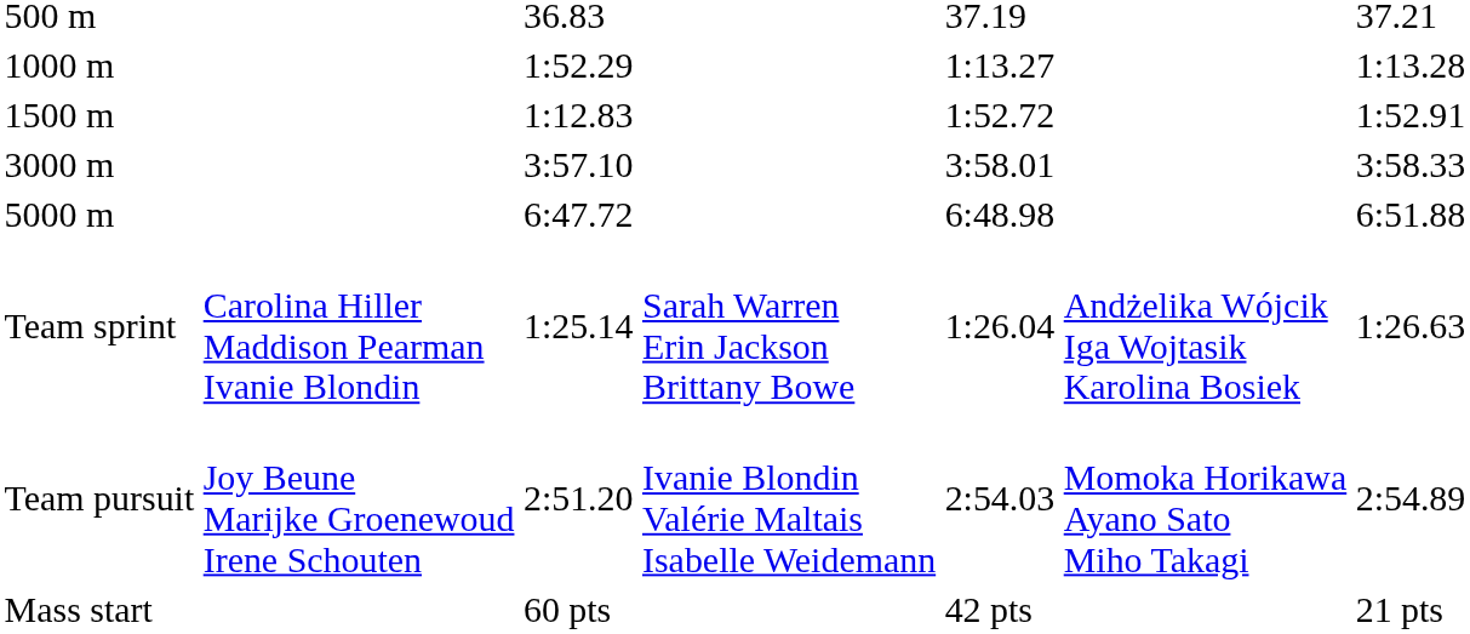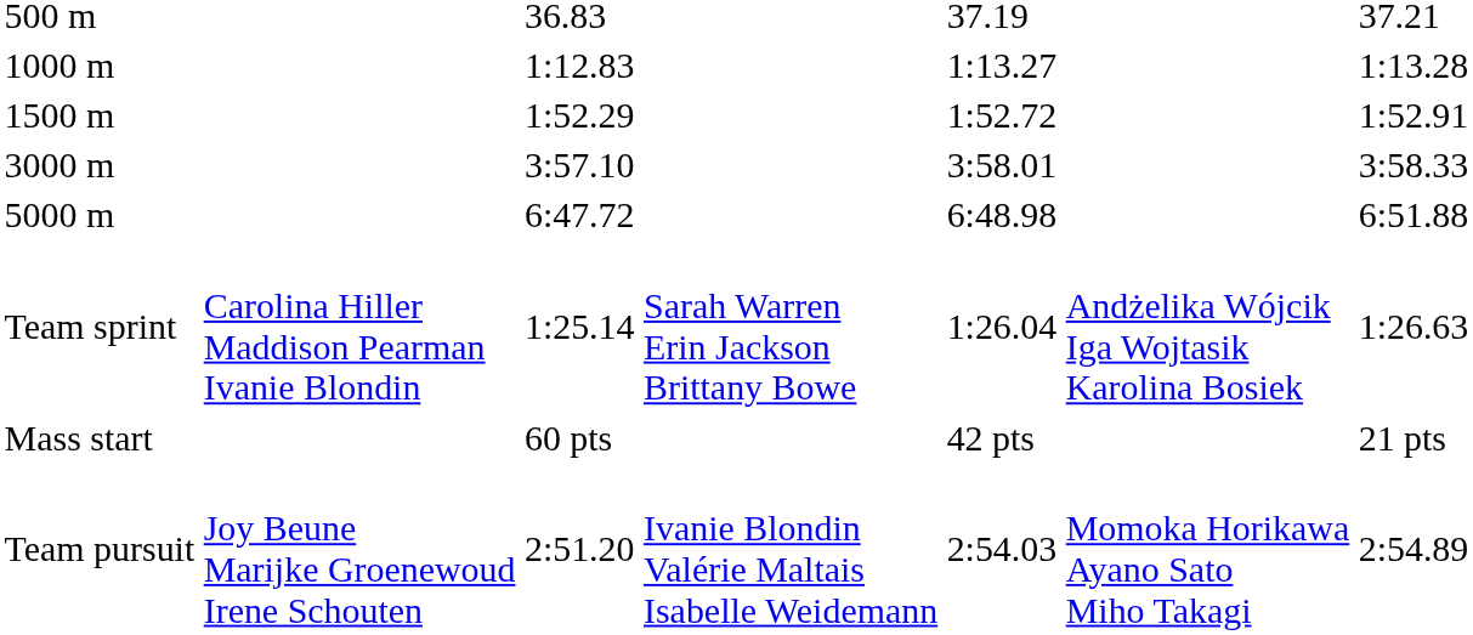 <table>
 <tr>
 <td>500 m<br></td>
 <td></td>
 <td>36.83</td>
 <td></td>
 <td>37.19</td>
 <td></td>
 <td>37.21</td>
 </tr>
 <tr>
 <td>1000 m<br></td>
 <td></td>
-<td>1:52.29</td>
+<td>1:12.83</td>
 <td></td>
 <td>1:13.27</td>
 <td></td>
 <td>1:13.28</td>
 </tr>
 <tr>
 <td>1500 m<br></td>
 <td></td>
-<td>1:12.83</td>
+<td>1:52.29</td>
 <td></td>
 <td>1:52.72</td>
 <td></td>
 <td>1:52.91</td>
 </tr>
 <tr>
 <td>3000 m<br></td>
 <td></td>
 <td>3:57.10</td>
 <td></td>
 <td>3:58.01</td>
 <td></td>
 <td>3:58.33</td>
 </tr>
 <tr>
 <td>5000 m<br></td>
 <td></td>
 <td>6:47.72</td>
 <td></td>
 <td>6:48.98</td>
 <td></td>
 <td>6:51.88</td>
 </tr>
 <tr>
 <td>Team sprint<br></td>
 <td><br><a href='#'>Carolina Hiller</a><br><a href='#'>Maddison Pearman</a><br><a href='#'>Ivanie Blondin</a></td>
 <td>1:25.14</td>
 <td><br><a href='#'>Sarah Warren</a><br><a href='#'>Erin Jackson</a><br><a href='#'>Brittany Bowe</a></td>
 <td>1:26.04</td>
 <td><br><a href='#'>Andżelika Wójcik</a><br><a href='#'>Iga Wojtasik</a><br><a href='#'>Karolina Bosiek</a></td>
 <td>1:26.63</td>
 </tr>
 <tr>
+<td>Mass start<br></td>
+<td></td>
+<td>60 pts</td>
+<td></td>
+<td>42 pts</td>
+<td></td>
+<td>21 pts</td>
+</tr>
+<tr>
 <td>Team pursuit<br></td>
 <td><br><a href='#'>Joy Beune</a><br><a href='#'>Marijke Groenewoud</a><br><a href='#'>Irene Schouten</a></td>
 <td>2:51.20</td>
 <td><br><a href='#'>Ivanie Blondin</a><br><a href='#'>Valérie Maltais</a><br><a href='#'>Isabelle Weidemann</a></td>
 <td>2:54.03</td>
 <td><br><a href='#'>Momoka Horikawa</a><br><a href='#'>Ayano Sato</a><br><a href='#'>Miho Takagi</a></td>
 <td>2:54.89</td>
 </tr>
-<tr>
-<td>Mass start<br></td>
-<td></td>
-<td>60 pts</td>
-<td></td>
-<td>42 pts</td>
-<td></td>
-<td>21 pts</td>
-</tr>
 </table>
